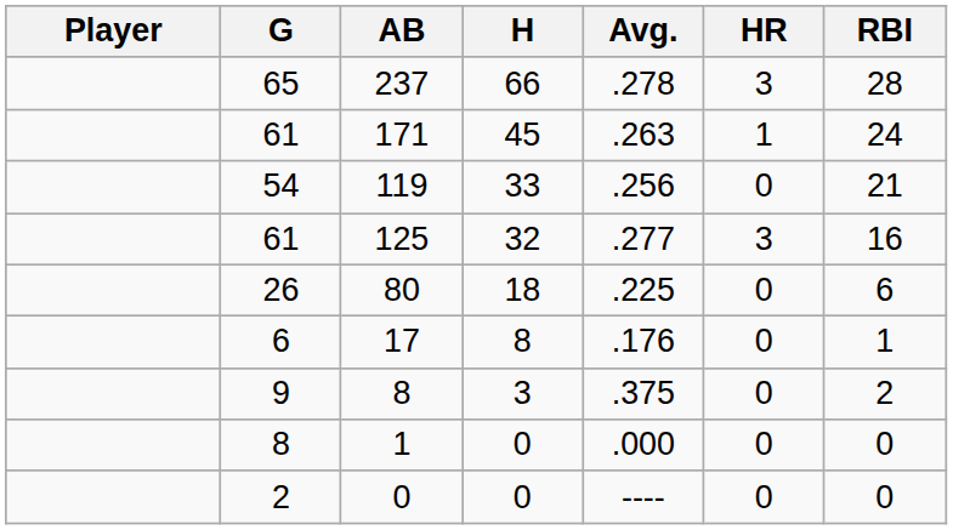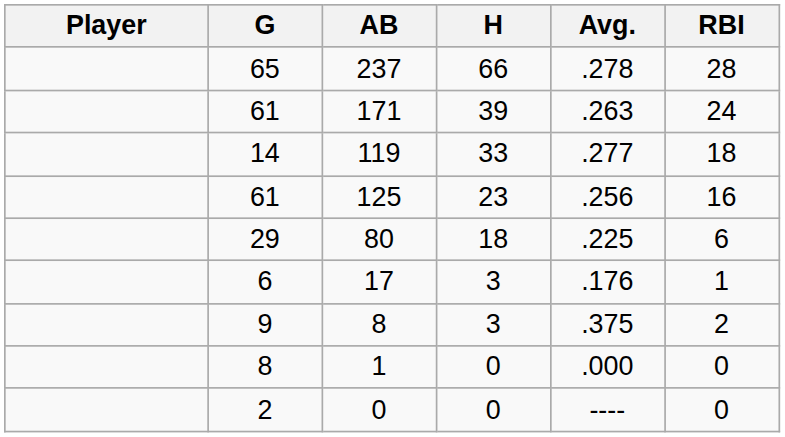 <table class="wikitable sortable">
 <tr>
 <th bgcolor="#DDDDFF" width="16%">Player</th>
 <th bgcolor="#DDDDFF" width="9%">G</th>
 <th bgcolor="#DDDDFF" width="9%">AB</th>
 <th bgcolor="#DDDDFF" width="9%">H</th>
 <th bgcolor="#DDDDFF" width="9%">Avg.</th>
-<th bgcolor="#DDDDFF" width="9%">HR</th>
 <th bgcolor="#DDDDFF" width="9%">RBI</th>
 </tr>
 <tr align="center">
 <td></td>
 <td>65</td>
 <td>237</td>
 <td>66</td>
 <td>.278</td>
-<td>3</td>
 <td>28</td>
 </tr>
 <tr align="center">
 <td></td>
 <td>61</td>
 <td>171</td>
-<td>45</td>
+<td>39</td>
 <td>.263</td>
-<td>1</td>
 <td>24</td>
 </tr>
 <tr align="center">
 <td></td>
-<td>54</td>
+<td>14</td>
 <td>119</td>
 <td>33</td>
-<td>.256</td>
-<td>0</td>
-<td>21</td>
+<td>.277</td>
+<td>18</td>
 </tr>
 <tr align="center">
 <td></td>
 <td>61</td>
 <td>125</td>
-<td>32</td>
-<td>.277</td>
-<td>3</td>
+<td>23</td>
+<td>.256</td>
 <td>16</td>
 </tr>
 <tr align="center">
 <td></td>
-<td>26</td>
+<td>29</td>
 <td>80</td>
 <td>18</td>
 <td>.225</td>
-<td>0</td>
 <td>6</td>
 </tr>
 <tr align="center">
 <td></td>
 <td>6</td>
 <td>17</td>
-<td>8</td>
+<td>3</td>
 <td>.176</td>
-<td>0</td>
 <td>1</td>
 </tr>
 <tr align="center">
 <td></td>
 <td>9</td>
 <td>8</td>
 <td>3</td>
 <td>.375</td>
-<td>0</td>
 <td>2</td>
 </tr>
 <tr align="center">
 <td></td>
 <td>8</td>
 <td>1</td>
 <td>0</td>
 <td>.000</td>
 <td>0</td>
-<td>0</td>
 </tr>
 <tr align="center">
 <td></td>
 <td>2</td>
 <td>0</td>
 <td>0</td>
 <td>----</td>
 <td>0</td>
-<td>0</td>
 </tr>
 </table>
